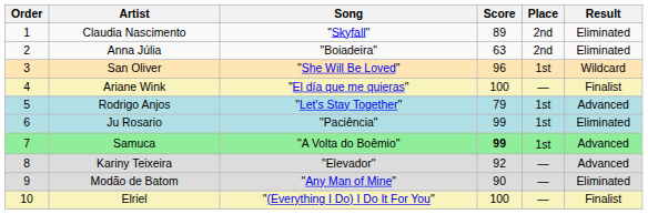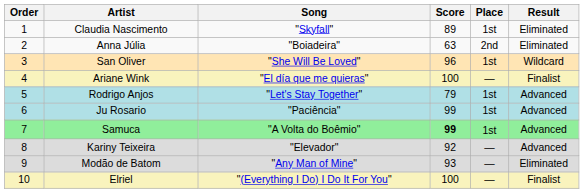 <table class="wikitable" style="text-align:center; width:70%;">
 <tr>
 <th scope="col" width="05%">Order</th>
 <th scope="col" width="22%">Artist</th>
 <th scope="col" width="33%">Song</th>
 <th scope="col" width="05%">Score</th>
 <th scope="col" width="05%">Place</th>
 <th scope="col" width="10%">Result</th>
 </tr>
 <tr>
 <td>1</td>
 <td>Claudia Nascimento</td>
 <td>"<a href='#'>Skyfall</a>"</td>
 <td>89</td>
-<td>2nd</td>
+<td>1st</td>
 <td>Eliminated</td>
 </tr>
 <tr>
 <td>2</td>
 <td>Anna Júlia</td>
 <td>"Boiadeira"</td>
 <td>63</td>
 <td>2nd</td>
 <td>Eliminated</td>
 </tr>
 <tr bgcolor=FFE5B4>
 <td>3</td>
 <td>San Oliver</td>
 <td>"<a href='#'>She Will Be Loved</a>"</td>
 <td>96</td>
 <td>1st</td>
 <td>Wildcard</td>
 </tr>
 <tr bgcolor=F9F3BD>
 <td>4</td>
 <td>Ariane Wink</td>
 <td>"<a href='#'>El día que me quieras</a>"</td>
 <td>100</td>
 <td>—</td>
 <td>Finalist</td>
 </tr>
 <tr bgcolor=B0E0E6>
 <td>5</td>
 <td>Rodrigo Anjos</td>
 <td>"<a href='#'>Let's Stay Together</a>"</td>
 <td>79</td>
 <td>1st</td>
 <td>Advanced</td>
 </tr>
 <tr bgcolor=B0E0E6>
 <td>6</td>
 <td>Ju Rosario</td>
 <td>"Paciência"</td>
 <td>99</td>
 <td>1st</td>
-<td>Eliminated</td>
+<td>Advanced</td>
 </tr>
 <tr bgcolor=90EE9B>
 <td>7</td>
 <td>Samuca</td>
 <td>"A Volta do Boêmio"</td>
 <td><strong>99</strong></td>
 <td>1st<sup></sup></td>
 <td>Advanced</td>
 </tr>
 <tr bgcolor=DCDCDC>
 <td>8</td>
 <td>Kariny Teixeira</td>
 <td>"Elevador"</td>
 <td>92</td>
 <td>—</td>
 <td>Advanced</td>
 </tr>
 <tr bgcolor=DCDCDC>
 <td>9</td>
 <td>Modão de Batom</td>
 <td>"<a href='#'>Any Man of Mine</a>"</td>
-<td>90</td>
+<td>93</td>
 <td>—</td>
 <td>Eliminated</td>
 </tr>
 <tr bgcolor=F9F3BD>
 <td>10</td>
 <td>Elriel</td>
 <td>"<a href='#'>(Everything I Do) I Do It For You</a>"</td>
 <td>100</td>
 <td>—</td>
 <td>Finalist</td>
 </tr>
 </table>
